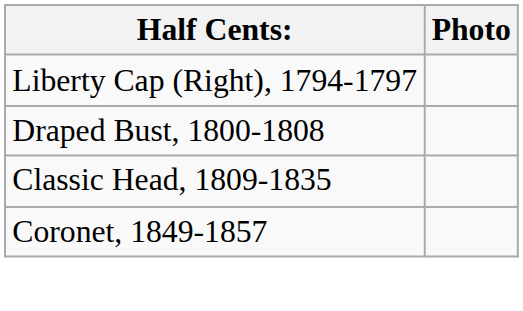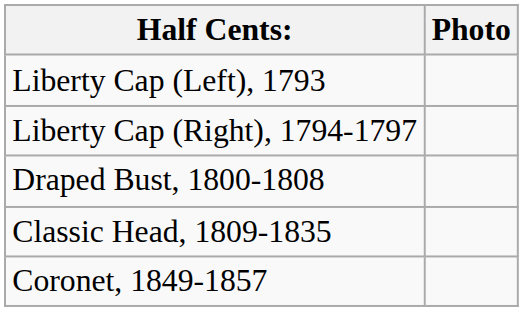 <table border="1" class=wikitable>
 <tr>
 <th>Half Cents:</th>
 <th>Photo</th>
+</tr>
+<tr>
+<td>Liberty Cap (Left), 1793</td>
+<td></td>
 </tr>
 <tr>
 <td>Liberty Cap (Right), 1794-1797</td>
 <td></td>
 </tr>
 <tr>
 <td>Draped Bust, 1800-1808</td>
 <td></td>
 </tr>
 <tr>
 <td>Classic Head, 1809-1835</td>
 <td></td>
 </tr>
 <tr>
 <td>Coronet, 1849-1857</td>
 <td></td>
 </tr>
 </table>
